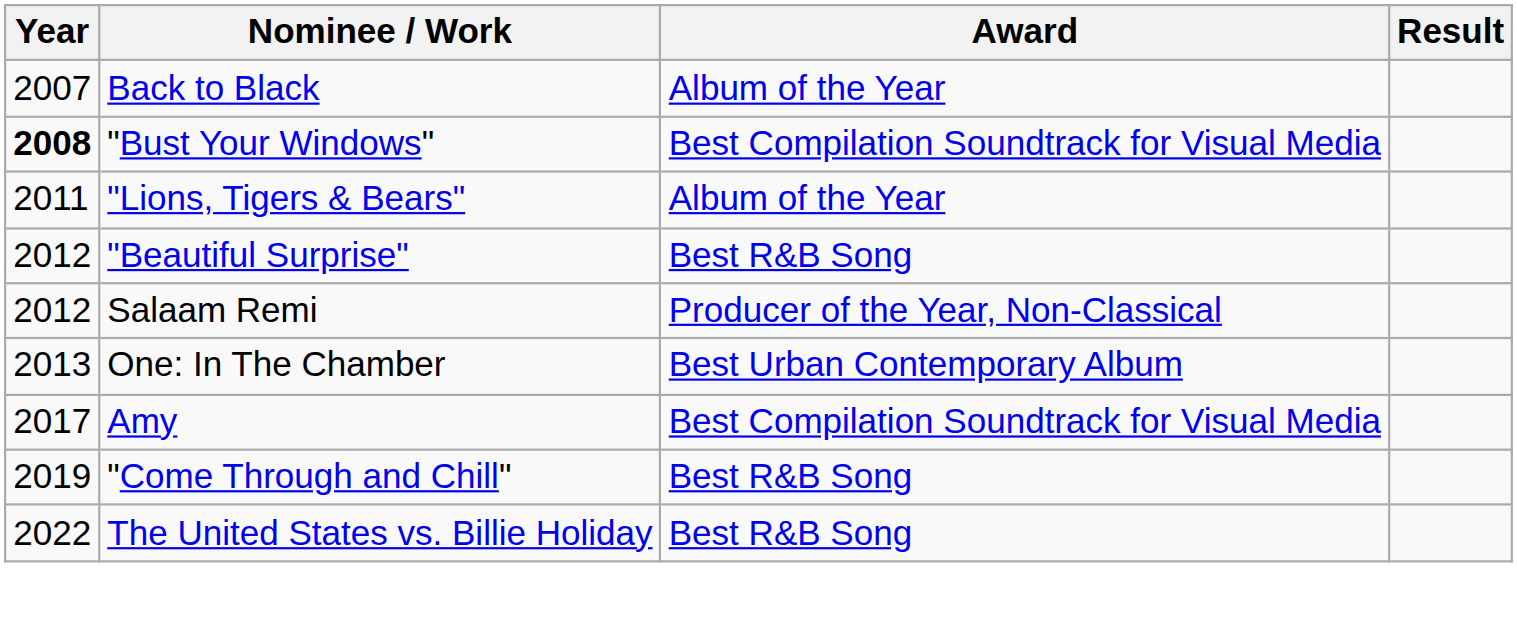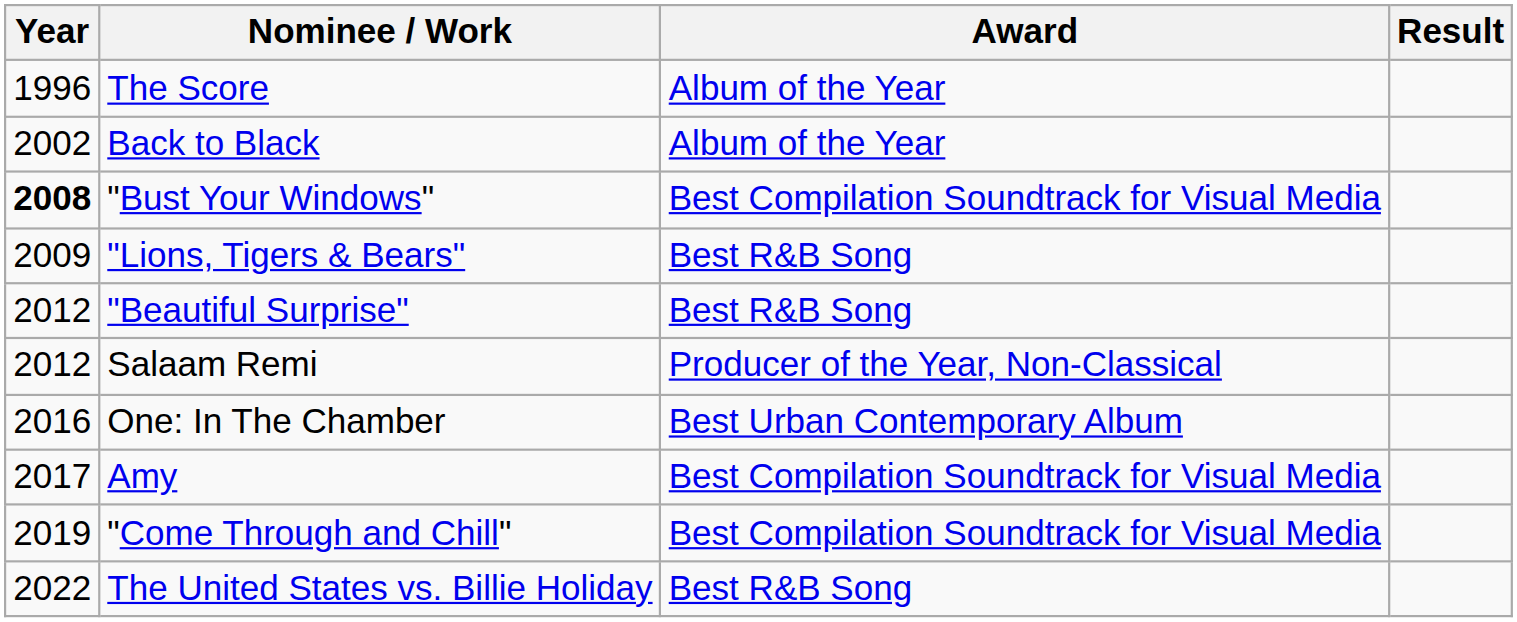 <table class="wikitable sortable">
 <tr>
 <th>Year</th>
 <th>Nominee / Work</th>
 <th>Award</th>
 <th>Result</th>
 </tr>
 <tr>
-<td>2007</td>
+<td>1996</td>
+<td><a href='#'>The Score</a></td>
+<td><a href='#'>Album of the Year</a></td>
+<td></td>
+</tr>
+<tr>
+<td>2002</td>
 <td><a href='#'>Back to Black</a></td>
 <td><a href='#'>Album of the Year</a></td>
 <td></td>
 </tr>
 <tr>
 <td><strong>2008</strong></td>
 <td>"<a href='#'>Bust Your Windows</a>"</td>
 <td><a href='#'>Best Compilation Soundtrack for Visual Media</a></td>
 <td></td>
 </tr>
 <tr>
-<td>2011</td>
+<td>2009</td>
 <td><a href='#'>"Lions, Tigers & Bears"</a></td>
-<td><a href='#'>Album of the Year</a></td>
+<td><a href='#'>Best R&B Song</a></td>
 <td></td>
 </tr>
 <tr>
 <td>2012</td>
 <td><a href='#'>"Beautiful Surprise"</a></td>
 <td><a href='#'>Best R&B Song</a></td>
 <td></td>
 </tr>
 <tr>
 <td>2012</td>
 <td>Salaam Remi</td>
 <td><a href='#'>Producer of the Year, Non-Classical</a></td>
 <td></td>
 </tr>
 <tr>
-<td>2013</td>
+<td>2016</td>
 <td>One: In The Chamber</td>
 <td><a href='#'>Best Urban Contemporary Album</a></td>
 <td></td>
 </tr>
 <tr>
 <td>2017</td>
 <td><a href='#'>Amy</a></td>
 <td><a href='#'>Best Compilation Soundtrack for Visual Media</a></td>
 <td></td>
 </tr>
 <tr>
 <td>2019</td>
 <td>"<a href='#'>Come Through and Chill</a>"</td>
-<td><a href='#'>Best R&B Song</a></td>
+<td><a href='#'>Best Compilation Soundtrack for Visual Media</a></td>
 <td></td>
 </tr>
 <tr>
 <td>2022</td>
 <td><a href='#'>The United States vs. Billie Holiday</a></td>
 <td><a href='#'>Best R&B Song</a></td>
 <td></td>
 </tr>
 </table>
